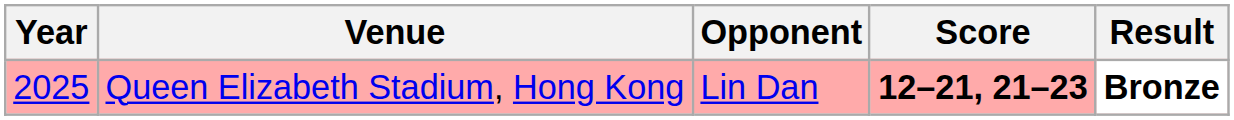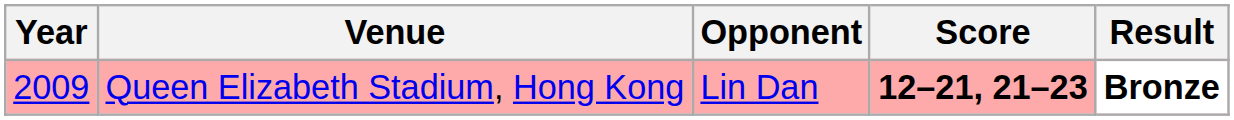 <table class="sortable wikitable" style="font-size: 90%;">
 <tr>
 <th>Year</th>
 <th>Venue</th>
 <th>Opponent</th>
 <th>Score</th>
 <th>Result</th>
 </tr>
 <tr style="background:#FFAAAA">
-<td align="center"><a href='#'>2025</a></td>
+<td align="center"><a href='#'>2009</a></td>
 <td align="left"><a href='#'>Queen Elizabeth Stadium</a>, <a href='#'>Hong Kong</a></td>
 <td align="left"> <a href='#'>Lin Dan</a></td>
 <td align="left"><strong>12–21, 21–23</strong></td>
 <td style="text-align:left; background:white"> <strong>Bronze</strong></td>
 </tr>
 </table>
